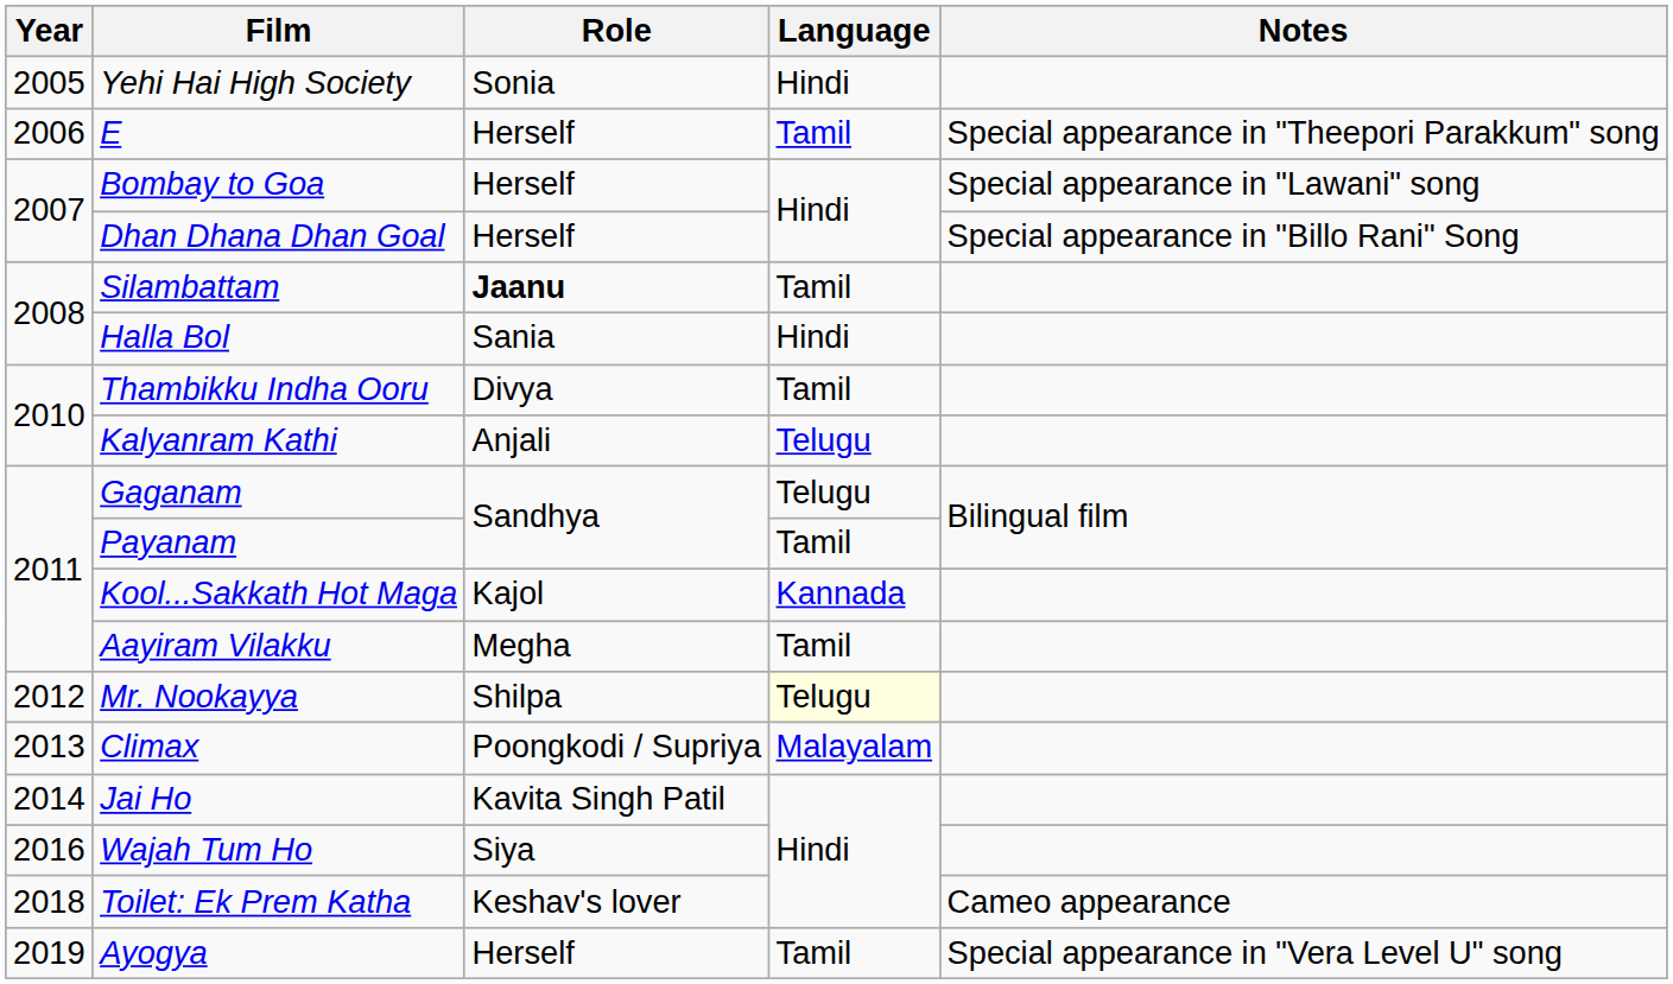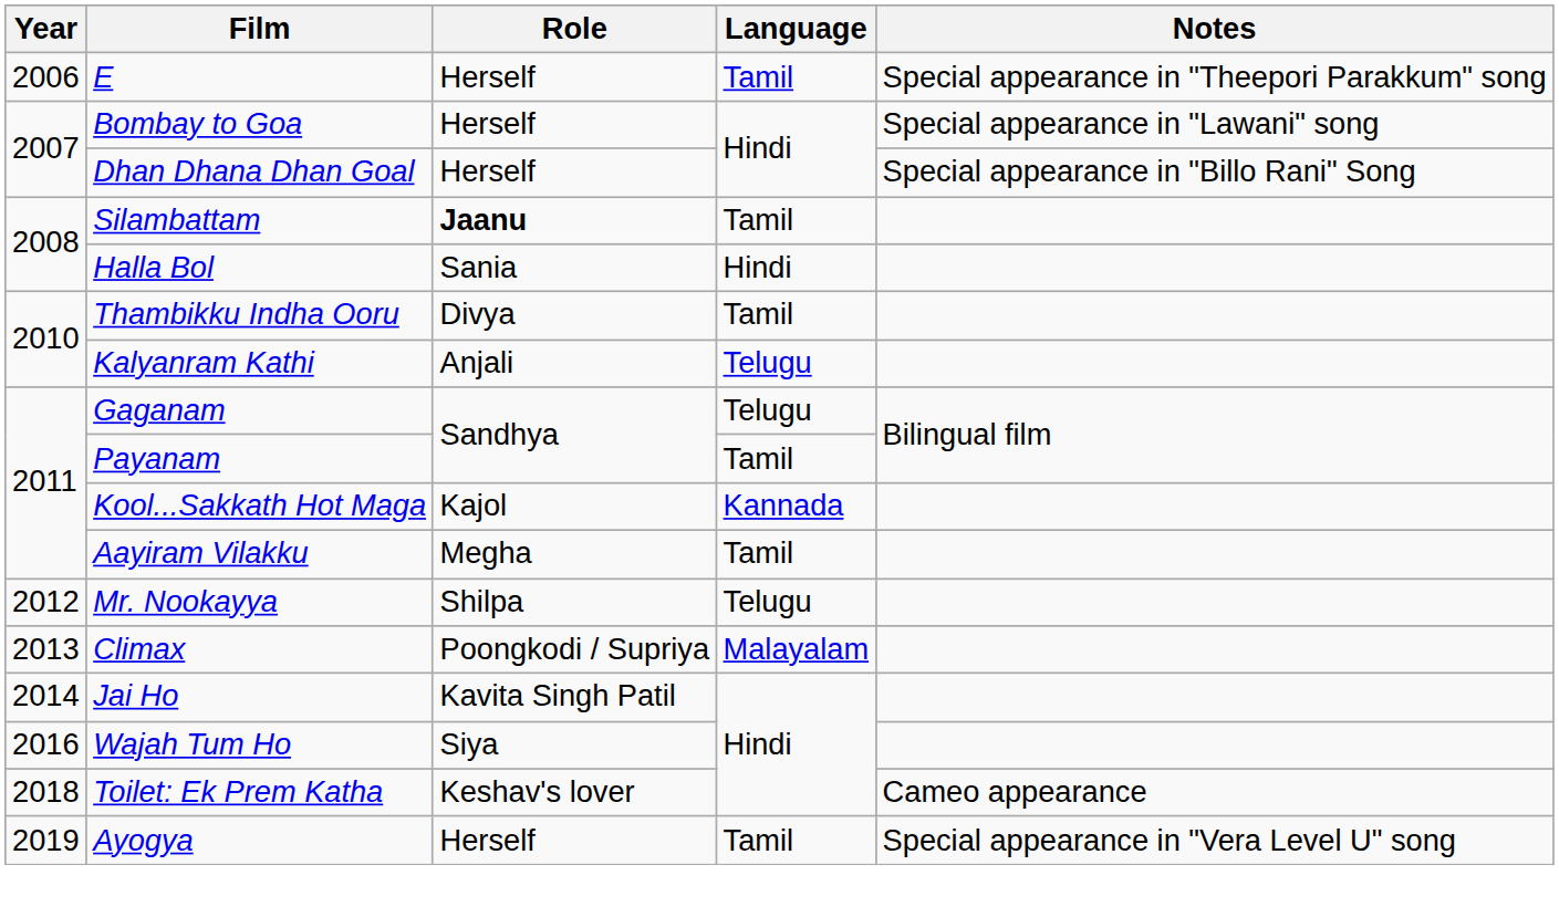 <table class="wikitable">
 <tr>
 <th>Year</th>
 <th>Film</th>
 <th>Role</th>
 <th>Language</th>
 <th>Notes</th>
-</tr>
-<tr>
-<td>2005</td>
-<td><em>Yehi Hai High Society</em></td>
-<td>Sonia</td>
-<td>Hindi</td>
-<td></td>
 </tr>
 <tr>
 <td>2006</td>
 <td><em><a href='#'>E</a></em></td>
 <td>Herself</td>
 <td><a href='#'>Tamil</a></td>
 <td>Special appearance in "Theepori Parakkum" song</td>
 </tr>
 <tr>
 <td rowspan="2">2007</td>
 <td><em><a href='#'>Bombay to Goa</a></em></td>
 <td>Herself</td>
 <td rowspan="2">Hindi</td>
 <td>Special appearance in "Lawani" song</td>
 </tr>
 <tr>
 <td><em><a href='#'>Dhan Dhana Dhan Goal</a></em></td>
 <td>Herself</td>
 <td>Special appearance in "Billo Rani" Song</td>
 </tr>
 <tr>
 <td rowspan="2">2008</td>
 <td><em><a href='#'>Silambattam</a></em></td>
 <td><strong>Jaanu</strong></td>
 <td>Tamil</td>
 <td></td>
 </tr>
 <tr>
 <td><em><a href='#'>Halla Bol</a></em></td>
 <td>Sania</td>
 <td>Hindi</td>
 <td></td>
 </tr>
 <tr>
 <td rowspan="2">2010</td>
 <td><em><a href='#'>Thambikku Indha Ooru</a></em></td>
 <td>Divya</td>
 <td>Tamil</td>
 <td></td>
 </tr>
 <tr>
 <td><em><a href='#'>Kalyanram Kathi</a></em></td>
 <td>Anjali</td>
 <td><a href='#'>Telugu</a></td>
 <td></td>
 </tr>
 <tr>
 <td rowspan="4">2011</td>
 <td><em><a href='#'>Gaganam</a></em></td>
 <td rowspan=2>Sandhya</td>
 <td>Telugu</td>
 <td rowspan=2>Bilingual film</td>
 </tr>
 <tr>
 <td><em><a href='#'>Payanam</a></em></td>
 <td>Tamil</td>
 </tr>
 <tr>
 <td><em><a href='#'>Kool...Sakkath Hot Maga</a></em></td>
 <td>Kajol</td>
 <td><a href='#'>Kannada</a></td>
 <td></td>
 </tr>
 <tr>
 <td><em><a href='#'>Aayiram Vilakku</a></em></td>
 <td>Megha</td>
 <td>Tamil</td>
 <td></td>
 </tr>
 <tr>
 <td>2012</td>
 <td><em><a href='#'>Mr. Nookayya</a></em></td>
 <td>Shilpa</td>
-<td style="background: lightyellow;">Telugu</td>
+<td>Telugu</td>
 <td></td>
 </tr>
 <tr>
 <td>2013</td>
 <td><em><a href='#'>Climax</a></em></td>
 <td>Poongkodi / Supriya</td>
 <td><a href='#'>Malayalam</a></td>
 <td></td>
 </tr>
 <tr>
 <td>2014</td>
 <td><em><a href='#'>Jai Ho</a></em></td>
 <td>Kavita Singh Patil</td>
 <td rowspan=3>Hindi</td>
 <td></td>
 </tr>
 <tr>
 <td>2016</td>
 <td><em><a href='#'>Wajah Tum Ho</a></em></td>
 <td>Siya</td>
 <td></td>
 </tr>
 <tr>
 <td>2018</td>
 <td><em><a href='#'>Toilet: Ek Prem Katha</a></em></td>
 <td>Keshav's lover</td>
 <td>Cameo appearance</td>
 </tr>
 <tr>
 <td>2019</td>
 <td><em><a href='#'>Ayogya</a></em></td>
 <td>Herself</td>
 <td>Tamil</td>
 <td>Special appearance in "Vera Level U" song</td>
 </tr>
 </table>
